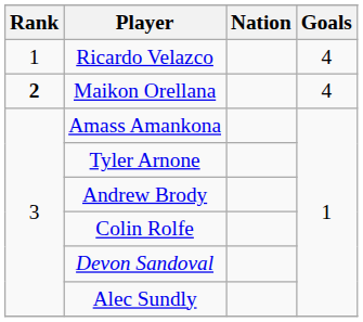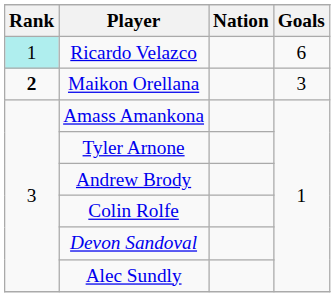 <table class="wikitable" style="font-size: 95%; text-align: center;">
 <tr>
 </tr>
 <tr>
 <th>Rank</th>
 <th>Player</th>
 <th>Nation</th>
 <th>Goals</th>
 </tr>
 <tr>
-<td>1</td>
+<td style="background: paleturquoise;">1</td>
 <td><a href='#'>Ricardo Velazco</a></td>
 <td></td>
-<td>4</td>
+<td>6</td>
 </tr>
 <tr>
 <td><strong>2</strong></td>
 <td><a href='#'>Maikon Orellana</a></td>
 <td></td>
-<td>4</td>
+<td>3</td>
 </tr>
 <tr>
 <td rowspan="6">3</td>
 <td><a href='#'>Amass Amankona</a></td>
 <td></td>
 <td rowspan="6">1</td>
 </tr>
 <tr>
 <td><a href='#'>Tyler Arnone</a></td>
 <td></td>
 </tr>
 <tr>
 <td><a href='#'>Andrew Brody</a></td>
 <td></td>
 </tr>
 <tr>
 <td><a href='#'>Colin Rolfe</a></td>
 <td></td>
 </tr>
 <tr>
 <td><em><a href='#'>Devon Sandoval</a></em></td>
 <td></td>
 </tr>
 <tr>
 <td><a href='#'>Alec Sundly</a></td>
 <td></td>
 </tr>
 <tr>
 </tr>
 </table>
